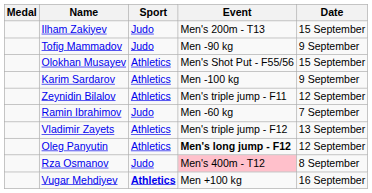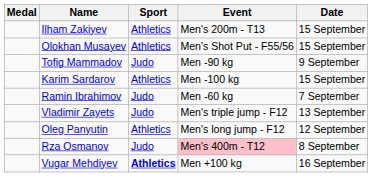 <table class="wikitable sortable">
 <tr>
 <th>Medal</th>
 <th>Name</th>
 <th>Sport</th>
 <th>Event</th>
 <th>Date</th>
 </tr>
 <tr>
 <td></td>
 <td><a href='#'>Ilham Zakiyev</a></td>
-<td><a href='#'>Judo</a></td>
+<td><a href='#'>Athletics</a></td>
 <td>Men's 200m - T13</td>
+<td>15 September</td>
+</tr>
+<tr>
+<td></td>
+<td><a href='#'>Olokhan Musayev</a></td>
+<td><a href='#'>Athletics</a></td>
+<td>Men's Shot Put - F55/56</td>
 <td>15 September</td>
 </tr>
 <tr>
 <td></td>
 <td><a href='#'>Tofig Mammadov</a></td>
 <td><a href='#'>Judo</a></td>
 <td>Men -90 kg</td>
 <td>9 September</td>
 </tr>
 <tr>
 <td></td>
-<td><a href='#'>Olokhan Musayev</a></td>
-<td><a href='#'>Athletics</a></td>
-<td>Men's Shot Put - F55/56</td>
-<td>15 September</td>
-</tr>
-<tr>
-<td></td>
 <td><a href='#'>Karim Sardarov</a></td>
 <td><a href='#'>Athletics</a></td>
 <td>Men -100 kg</td>
-<td>9 September</td>
-</tr>
-<tr>
-<td></td>
-<td><a href='#'>Zeynidin Bilalov</a></td>
-<td><a href='#'>Athletics</a></td>
-<td>Men's triple jump - F11</td>
-<td>12 September</td>
+<td>15 September</td>
 </tr>
 <tr>
 <td></td>
 <td><a href='#'>Ramin Ibrahimov</a></td>
 <td><a href='#'>Judo</a></td>
 <td>Men -60 kg</td>
 <td>7 September</td>
 </tr>
 <tr>
 <td></td>
 <td><a href='#'>Vladimir Zayets</a></td>
-<td><a href='#'>Athletics</a></td>
+<td><a href='#'>Judo</a></td>
 <td>Men's triple jump - F12</td>
 <td>13 September</td>
 </tr>
 <tr>
 <td></td>
 <td><a href='#'>Oleg Panyutin</a></td>
 <td><a href='#'>Athletics</a></td>
-<td><strong>Men's long jump - F12</strong></td>
+<td>Men's long jump - F12</td>
 <td>12 September</td>
 </tr>
 <tr>
 <td></td>
 <td><a href='#'>Rza Osmanov</a></td>
 <td><a href='#'>Judo</a></td>
 <td style="background: pink;">Men's 400m - T12</td>
 <td>8 September</td>
 </tr>
 <tr>
 <td></td>
 <td><a href='#'>Vugar Mehdiyev</a></td>
 <td><strong><a href='#'>Athletics</a></strong></td>
 <td>Men +100 kg</td>
 <td>16 September</td>
 </tr>
 </table>
